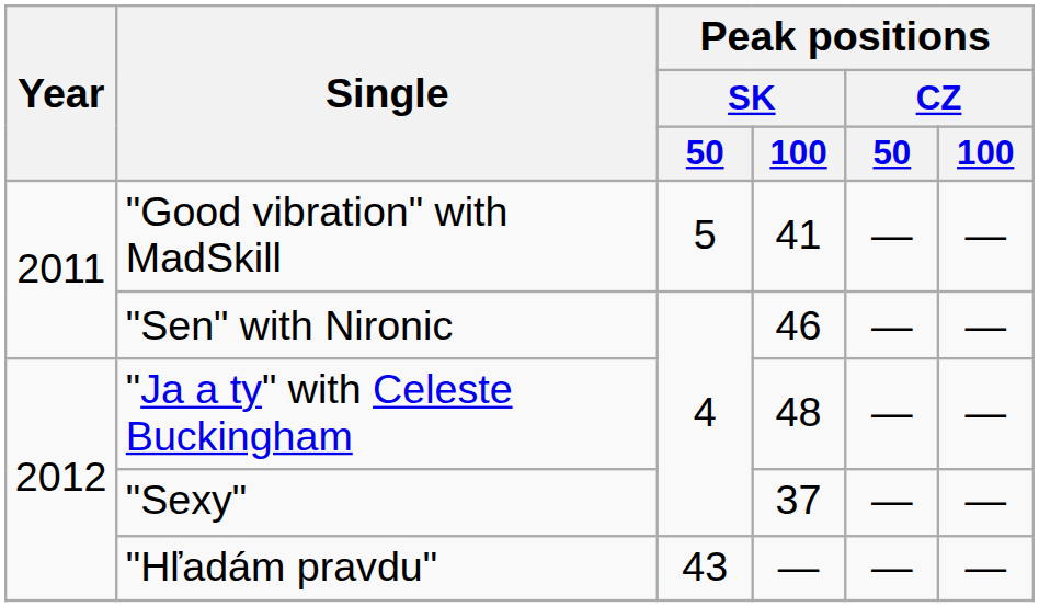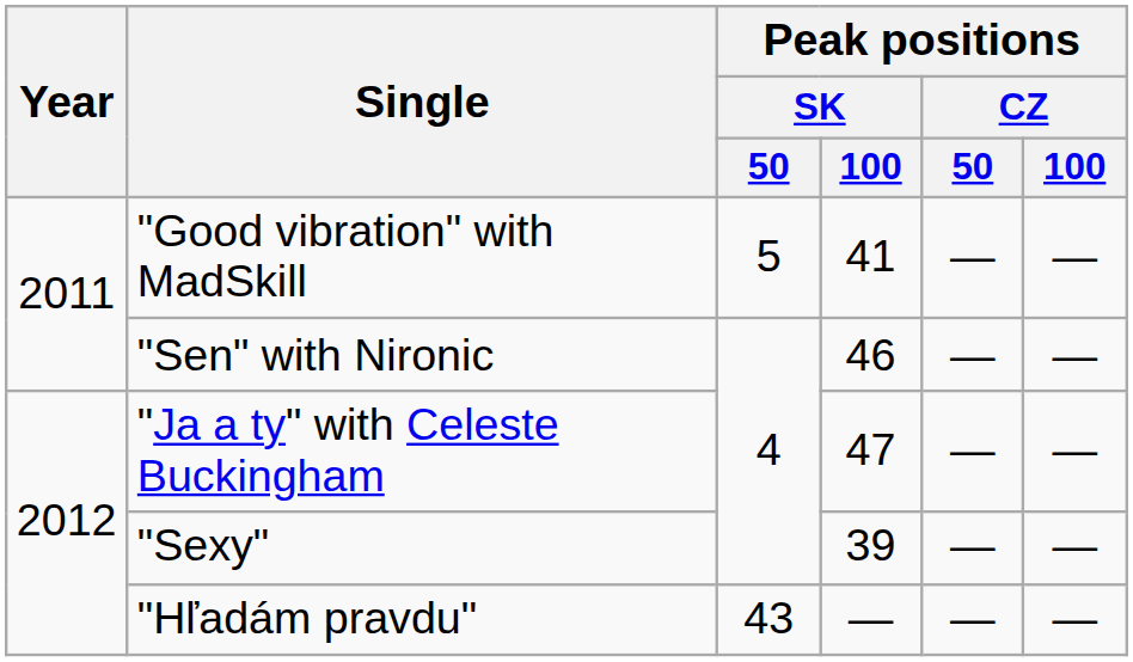 <table class="wikitable" style="text-align:center;">
 <tr>
 <th rowspan="3" width="30">Year</th>
 <th rowspan="3" width="203">Single</th>
 <th colspan="4" width="120">Peak positions</th>
 </tr>
 <tr style="font-size:smaller;">
 <th colspan="2" width="60"><a href='#'>SK</a></th>
 <th colspan="2" width="60"><a href='#'>CZ</a></th>
 </tr>
 <tr style="font-size:smaller;">
 <th width="30"><a href='#'>50</a><br></th>
 <th width="30"><a href='#'>100</a><br></th>
 <th width="30"><a href='#'>50</a><br></th>
 <th width="30"><a href='#'>100</a><br></th>
 </tr>
 <tr>
 <td rowspan="2">2011</td>
 <td align="left">"Good vibration" with MadSkill</td>
 <td>5</td>
 <td>41</td>
 <td>—</td>
 <td>—</td>
 </tr>
 <tr>
 <td align="left">"Sen" with Nironic</td>
 <td rowspan="3">4</td>
 <td>46</td>
 <td>—</td>
 <td>—</td>
 </tr>
 <tr>
 <td rowspan="3">2012</td>
 <td align="left">"<a href='#'>Ja a ty</a>" with <a href='#'>Celeste Buckingham</a></td>
-<td>48</td>
+<td>47</td>
 <td>—</td>
 <td>—</td>
 </tr>
 <tr>
 <td align="left">"Sexy"</td>
-<td>37</td>
+<td>39</td>
 <td>—</td>
 <td>—</td>
 </tr>
 <tr>
 <td align="left">"Hľadám pravdu"</td>
 <td>43</td>
 <td>—</td>
 <td>—</td>
 <td>—</td>
 </tr>
 </table>
